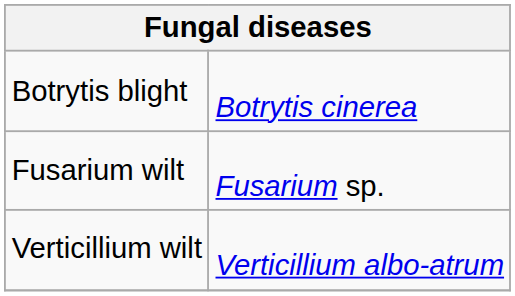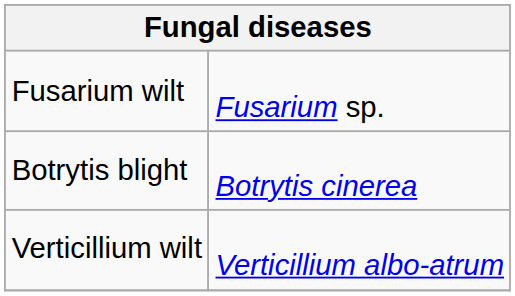 <table class="wikitable" style="clear">
 <tr>
 <th colspan=2><strong>Fungal diseases</strong><br></th>
 </tr>
 <tr>
+<td>Fusarium wilt</td>
+<td><br><em><a href='#'>Fusarium</a></em> sp.</td>
+</tr>
+<tr>
 <td>Botrytis blight</td>
 <td><br><em><a href='#'>Botrytis cinerea</a></em></td>
-</tr>
-<tr>
-<td>Fusarium wilt</td>
-<td><br><em><a href='#'>Fusarium</a></em> sp.</td>
 </tr>
 <tr>
 <td>Verticillium wilt</td>
 <td><br><em><a href='#'>Verticillium albo-atrum</a></em></td>
 </tr>
 <tr>
 </tr>
 </table>
